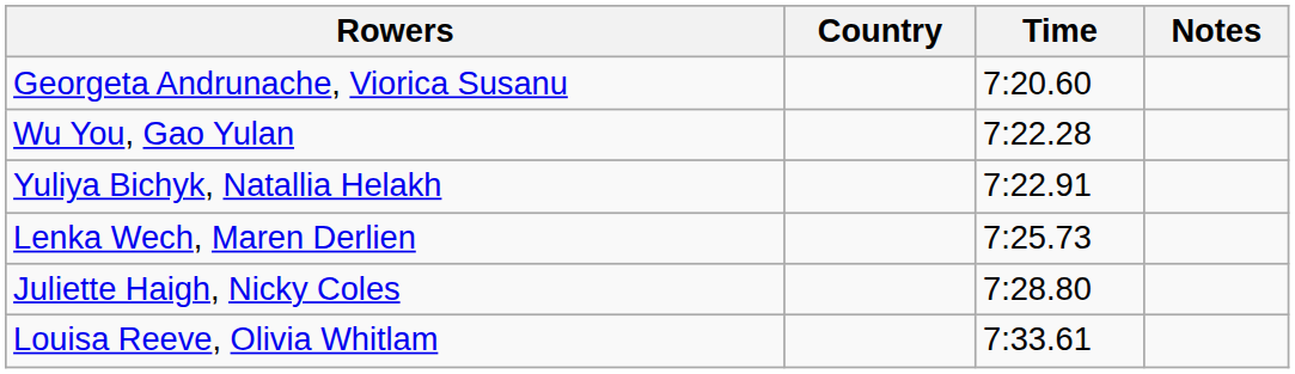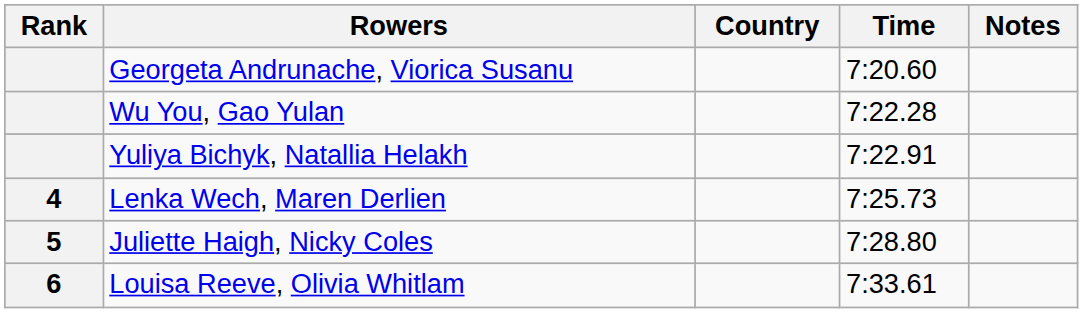 <table class="wikitable sortable" width=50%>
 <tr>
+<th>Rank</th>
 <th>Rowers</th>
 <th>Country</th>
 <th>Time</th>
 <th>Notes</th>
 </tr>
 <tr>
+<th></th>
 <td><a href='#'>Georgeta Andrunache</a>, <a href='#'>Viorica Susanu</a></td>
 <td></td>
 <td>7:20.60</td>
 <td></td>
 </tr>
 <tr>
+<th></th>
 <td><a href='#'>Wu You</a>, <a href='#'>Gao Yulan</a></td>
 <td></td>
 <td>7:22.28</td>
 <td></td>
 </tr>
 <tr>
+<th></th>
 <td><a href='#'>Yuliya Bichyk</a>, <a href='#'>Natallia Helakh</a></td>
 <td></td>
 <td>7:22.91</td>
 <td></td>
 </tr>
 <tr>
+<th>4</th>
 <td><a href='#'>Lenka Wech</a>, <a href='#'>Maren Derlien</a></td>
 <td></td>
 <td>7:25.73</td>
 <td></td>
 </tr>
 <tr>
+<th>5</th>
 <td><a href='#'>Juliette Haigh</a>, <a href='#'>Nicky Coles</a></td>
 <td></td>
 <td>7:28.80</td>
 <td></td>
 </tr>
 <tr>
+<th>6</th>
 <td><a href='#'>Louisa Reeve</a>, <a href='#'>Olivia Whitlam</a></td>
 <td></td>
 <td>7:33.61</td>
 <td></td>
 </tr>
 </table>
